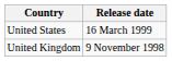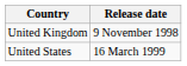 <table class="wikitable">
 <tr>
 <th>Country</th>
 <th>Release date</th>
 </tr>
 <tr>
+<td>United Kingdom</td>
+<td>9 November 1998</td>
+</tr>
+<tr>
 <td>United States</td>
 <td>16 March 1999</td>
 </tr>
-<tr>
-<td>United Kingdom</td>
-<td>9 November 1998</td>
-</tr>
 </table>
